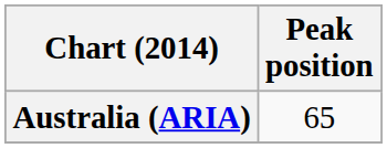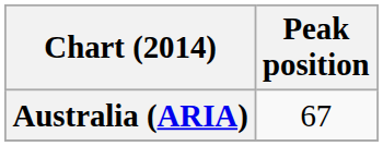 <table class="wikitable plainrowheaders" style="text-align:center;">
 <tr>
 <th scope="col">Chart (2014)</th>
 <th scope="col">Peak<br>position</th>
 </tr>
 <tr>
 <th scope="row">Australia (<a href='#'>ARIA</a>)</th>
-<td>65</td>
+<td>67</td>
 </tr>
 <tr>
 </tr>
 </table>
